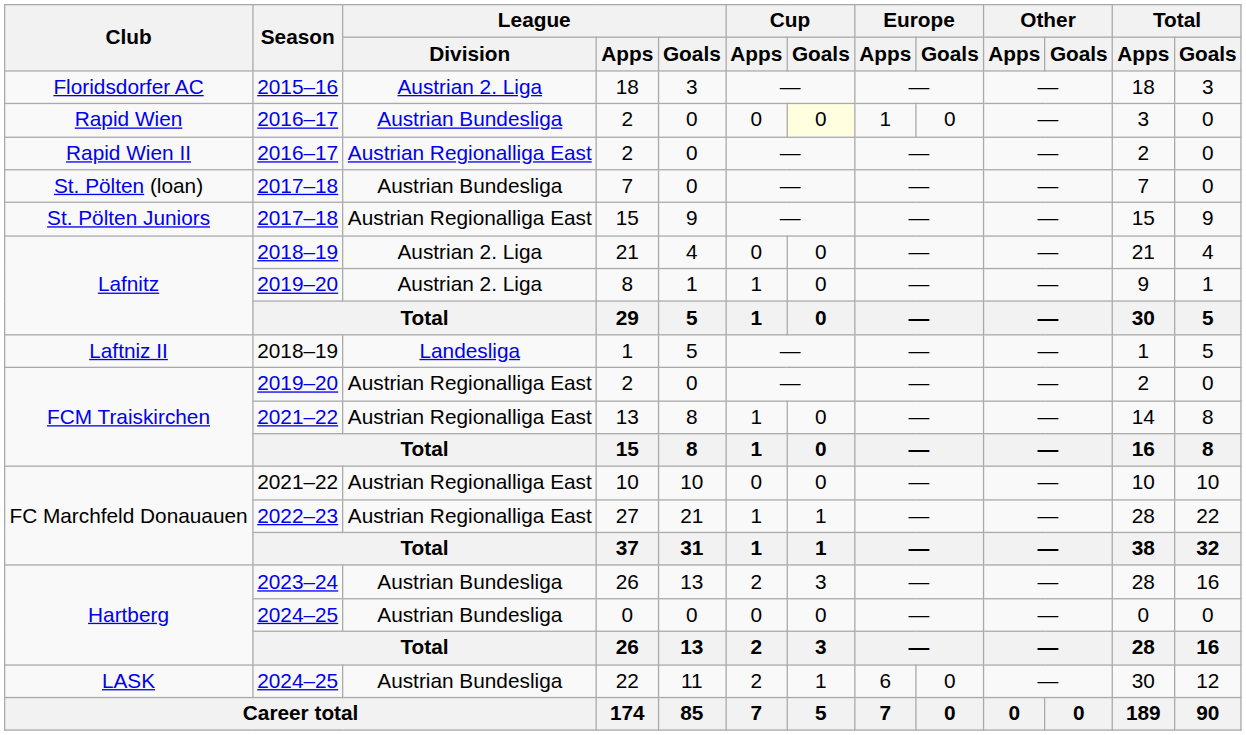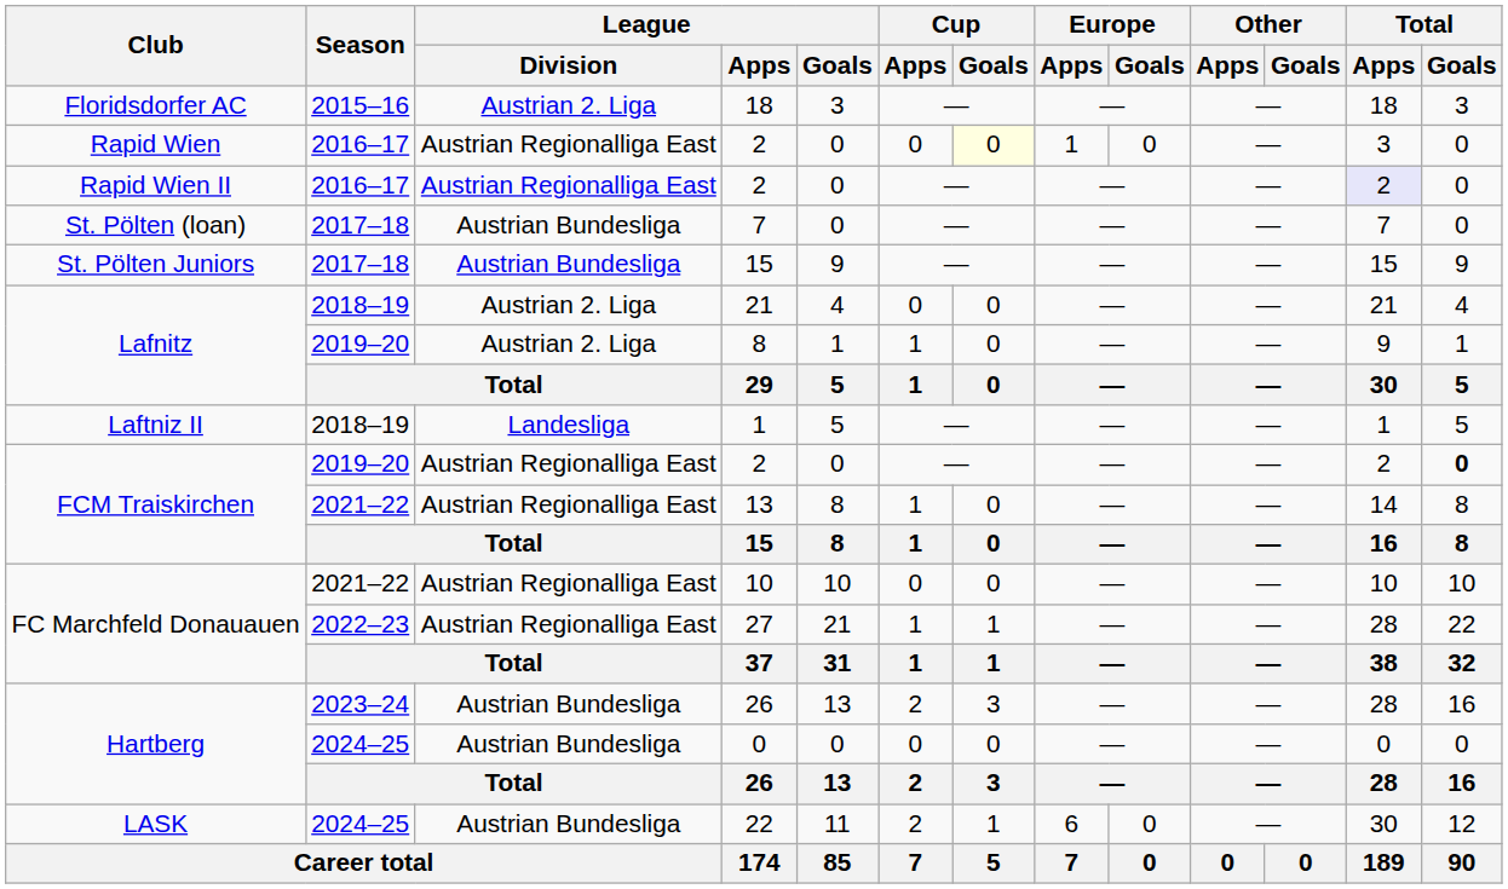 <table class="wikitable" style="text-align: center">
 <tr>
 <th rowspan="2">Club</th>
 <th rowspan="2">Season</th>
 <th colspan="3">League</th>
 <th colspan="2">Cup</th>
 <th colspan="2">Europe</th>
 <th colspan="2">Other</th>
 <th colspan="2">Total</th>
 </tr>
 <tr>
 <th>Division</th>
 <th>Apps</th>
 <th>Goals</th>
 <th>Apps</th>
 <th>Goals</th>
 <th>Apps</th>
 <th>Goals</th>
 <th>Apps</th>
 <th>Goals</th>
 <th>Apps</th>
 <th>Goals</th>
 </tr>
 <tr>
 <td><a href='#'>Floridsdorfer AC</a></td>
 <td><a href='#'>2015–16</a></td>
 <td><a href='#'>Austrian 2. Liga</a></td>
 <td>18</td>
 <td>3</td>
 <td colspan="2">—</td>
 <td colspan="2">—</td>
 <td colspan="2">—</td>
 <td>18</td>
 <td>3</td>
 </tr>
 <tr>
 <td><a href='#'>Rapid Wien</a></td>
 <td><a href='#'>2016–17</a></td>
-<td><a href='#'>Austrian Bundesliga</a></td>
+<td>Austrian Regionalliga East</td>
 <td>2</td>
 <td>0</td>
 <td>0</td>
 <td style="background: lightyellow;">0</td>
 <td>1</td>
 <td>0</td>
 <td colspan="2">—</td>
 <td>3</td>
 <td>0</td>
 </tr>
 <tr>
 <td><a href='#'>Rapid Wien II</a></td>
 <td><a href='#'>2016–17</a></td>
 <td><a href='#'>Austrian Regionalliga East</a></td>
 <td>2</td>
 <td>0</td>
 <td colspan="2">—</td>
 <td colspan="2">—</td>
 <td colspan="2">—</td>
-<td>2</td>
+<td style="background: lavender;">2</td>
 <td>0</td>
 </tr>
 <tr>
 <td><a href='#'>St. Pölten</a> (loan)</td>
 <td><a href='#'>2017–18</a></td>
 <td>Austrian Bundesliga</td>
 <td>7</td>
 <td>0</td>
 <td colspan="2">—</td>
 <td colspan="2">—</td>
 <td colspan="2">—</td>
 <td>7</td>
 <td>0</td>
 </tr>
 <tr>
 <td><a href='#'>St. Pölten Juniors</a></td>
 <td><a href='#'>2017–18</a></td>
-<td>Austrian Regionalliga East</td>
+<td><a href='#'>Austrian Bundesliga</a></td>
 <td>15</td>
 <td>9</td>
 <td colspan="2">—</td>
 <td colspan="2">—</td>
 <td colspan="2">—</td>
 <td>15</td>
 <td>9</td>
 </tr>
 <tr>
 <td rowspan="3"><a href='#'>Lafnitz</a></td>
 <td><a href='#'>2018–19</a></td>
 <td>Austrian 2. Liga</td>
 <td>21</td>
 <td>4</td>
 <td>0</td>
 <td>0</td>
 <td colspan="2">—</td>
 <td colspan="2">—</td>
 <td>21</td>
 <td>4</td>
 </tr>
 <tr>
 <td><a href='#'>2019–20</a></td>
 <td>Austrian 2. Liga</td>
 <td>8</td>
 <td>1</td>
 <td>1</td>
 <td>0</td>
 <td colspan="2">—</td>
 <td colspan="2">—</td>
 <td>9</td>
 <td>1</td>
 </tr>
 <tr>
 <th colspan="2">Total</th>
 <th>29</th>
 <th>5</th>
 <th>1</th>
 <th>0</th>
 <th colspan="2">—</th>
 <th colspan="2">—</th>
 <th>30</th>
 <th>5</th>
 </tr>
 <tr>
 <td><a href='#'>Laftniz II</a></td>
 <td>2018–19</td>
 <td><a href='#'>Landesliga</a></td>
 <td>1</td>
 <td>5</td>
 <td colspan="2">—</td>
 <td colspan="2">—</td>
 <td colspan="2">—</td>
 <td>1</td>
 <td>5</td>
 </tr>
 <tr>
 <td rowspan="3"><a href='#'>FCM Traiskirchen</a></td>
 <td><a href='#'>2019–20</a></td>
 <td>Austrian Regionalliga East</td>
 <td>2</td>
 <td>0</td>
 <td colspan="2">—</td>
 <td colspan="2">—</td>
 <td colspan="2">—</td>
 <td>2</td>
-<td>0</td>
+<td><strong>0</strong></td>
 </tr>
 <tr>
 <td><a href='#'>2021–22</a></td>
 <td>Austrian Regionalliga East</td>
 <td>13</td>
 <td>8</td>
 <td>1</td>
 <td>0</td>
 <td colspan="2">—</td>
 <td colspan="2">—</td>
 <td>14</td>
 <td>8</td>
 </tr>
 <tr>
 <th colspan="2">Total</th>
 <th>15</th>
 <th>8</th>
 <th>1</th>
 <th>0</th>
 <th colspan="2">—</th>
 <th colspan="2">—</th>
 <th>16</th>
 <th>8</th>
 </tr>
 <tr>
 <td rowspan="3">FC Marchfeld Donauauen</td>
 <td>2021–22</td>
 <td>Austrian Regionalliga East</td>
 <td>10</td>
 <td>10</td>
 <td>0</td>
 <td>0</td>
 <td colspan="2">—</td>
 <td colspan="2">—</td>
 <td>10</td>
 <td>10</td>
 </tr>
 <tr>
 <td><a href='#'>2022–23</a></td>
 <td>Austrian Regionalliga East</td>
 <td>27</td>
 <td>21</td>
 <td>1</td>
 <td>1</td>
 <td colspan="2">—</td>
 <td colspan="2">—</td>
 <td>28</td>
 <td>22</td>
 </tr>
 <tr>
 <th colspan="2">Total</th>
 <th>37</th>
 <th>31</th>
 <th>1</th>
 <th>1</th>
 <th colspan="2">—</th>
 <th colspan="2">—</th>
 <th>38</th>
 <th>32</th>
 </tr>
 <tr>
 <td rowspan="3"><a href='#'>Hartberg</a></td>
 <td><a href='#'>2023–24</a></td>
 <td>Austrian Bundesliga</td>
 <td>26</td>
 <td>13</td>
 <td>2</td>
 <td>3</td>
 <td colspan="2">—</td>
 <td colspan="2">—</td>
 <td>28</td>
 <td>16</td>
 </tr>
 <tr>
 <td><a href='#'>2024–25</a></td>
 <td>Austrian Bundesliga</td>
 <td>0</td>
 <td>0</td>
 <td>0</td>
 <td>0</td>
 <td colspan="2">—</td>
 <td colspan="2">—</td>
 <td>0</td>
 <td>0</td>
 </tr>
 <tr>
 <th colspan="2">Total</th>
 <th>26</th>
 <th>13</th>
 <th>2</th>
 <th>3</th>
 <th colspan="2">—</th>
 <th colspan="2">—</th>
 <th>28</th>
 <th>16</th>
 </tr>
 <tr>
 <td><a href='#'>LASK</a></td>
 <td><a href='#'>2024–25</a></td>
 <td>Austrian Bundesliga</td>
 <td>22</td>
 <td>11</td>
 <td>2</td>
 <td>1</td>
 <td>6</td>
 <td>0</td>
 <td colspan="2">—</td>
 <td>30</td>
 <td>12</td>
 </tr>
 <tr>
 <th colspan="3">Career total</th>
 <th>174</th>
 <th>85</th>
 <th>7</th>
 <th>5</th>
 <th>7</th>
 <th>0</th>
 <th>0</th>
 <th>0</th>
 <th>189</th>
 <th>90</th>
 </tr>
 </table>
